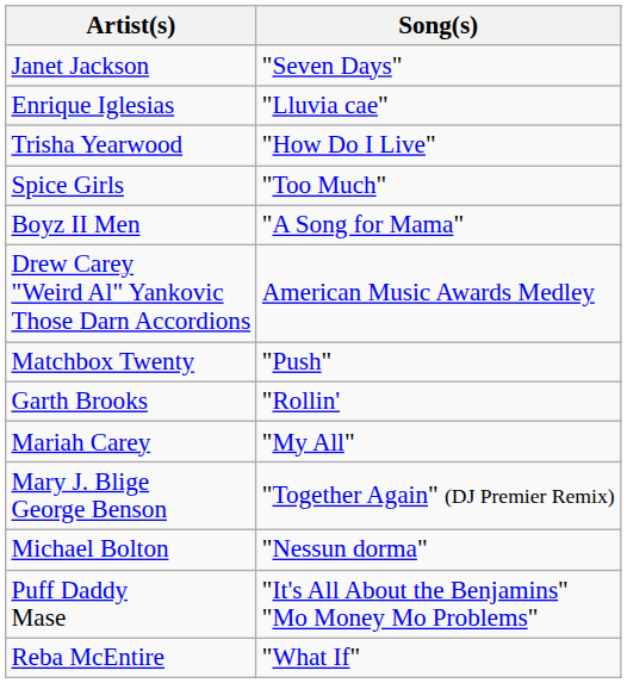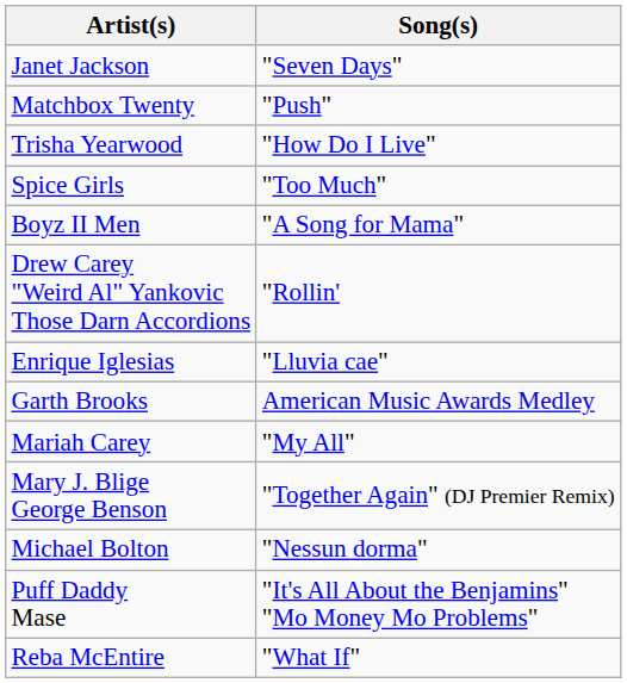 <table class="wikitable">
 <tr>
 <th>Artist(s)</th>
 <th>Song(s)</th>
 </tr>
 <tr>
 <td><a href='#'>Janet Jackson</a></td>
 <td>"<a href='#'>Seven Days</a>"</td>
 </tr>
 <tr>
-<td><a href='#'>Enrique Iglesias</a></td>
-<td>"<a href='#'>Lluvia cae</a>"</td>
+<td><a href='#'>Matchbox Twenty</a></td>
+<td>"<a href='#'>Push</a>"</td>
 </tr>
 <tr>
 <td><a href='#'>Trisha Yearwood</a></td>
 <td>"<a href='#'>How Do I Live</a>"</td>
 </tr>
 <tr>
 <td><a href='#'>Spice Girls</a></td>
 <td>"<a href='#'>Too Much</a>"</td>
 </tr>
 <tr>
 <td><a href='#'>Boyz II Men</a></td>
 <td>"<a href='#'>A Song for Mama</a>"</td>
 </tr>
 <tr>
 <td><a href='#'>Drew Carey</a> <br><a href='#'>"Weird Al" Yankovic</a> <br><a href='#'>Those Darn Accordions</a></td>
-<td><a href='#'>American Music Awards Medley</a></td>
+<td>"<a href='#'>Rollin'</a></td>
 </tr>
 <tr>
-<td><a href='#'>Matchbox Twenty</a></td>
-<td>"<a href='#'>Push</a>"</td>
+<td><a href='#'>Enrique Iglesias</a></td>
+<td>"<a href='#'>Lluvia cae</a>"</td>
 </tr>
 <tr>
 <td><a href='#'>Garth Brooks</a></td>
-<td>"<a href='#'>Rollin'</a></td>
+<td><a href='#'>American Music Awards Medley</a></td>
 </tr>
 <tr>
 <td><a href='#'>Mariah Carey</a></td>
 <td>"<a href='#'>My All</a>"</td>
 </tr>
 <tr>
 <td><a href='#'>Mary J. Blige</a><br><a href='#'>George Benson</a></td>
 <td>"<a href='#'>Together Again</a>" <small>(DJ Premier Remix)</small></td>
 </tr>
 <tr>
 <td><a href='#'>Michael Bolton</a></td>
 <td>"<a href='#'>Nessun dorma</a>"</td>
 </tr>
 <tr>
 <td><a href='#'>Puff Daddy</a><br>Mase</td>
 <td>"<a href='#'>It's All About the Benjamins</a>"<br>"<a href='#'>Mo Money Mo Problems</a>"</td>
 </tr>
 <tr>
 <td><a href='#'>Reba McEntire</a></td>
 <td>"<a href='#'>What If</a>"</td>
 </tr>
 </table>
